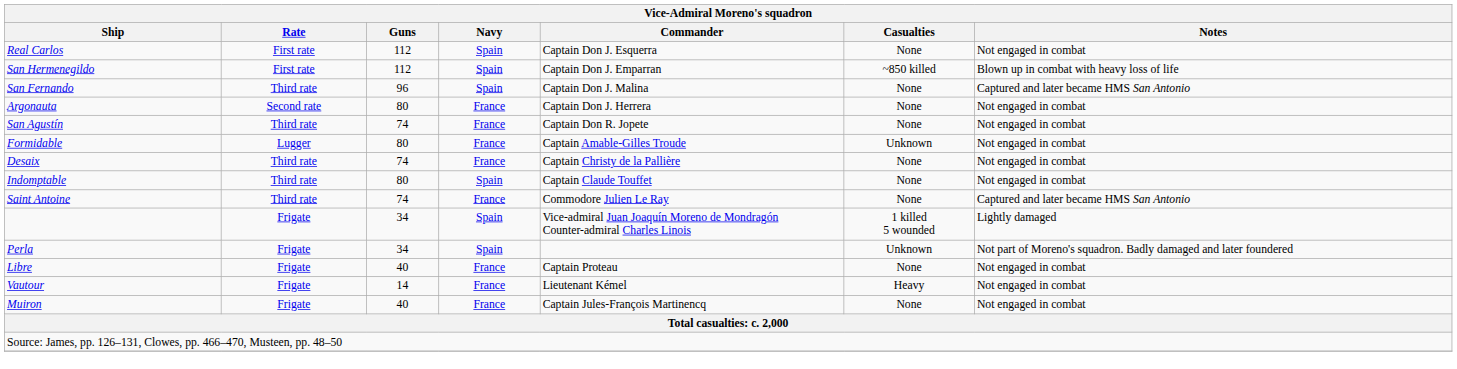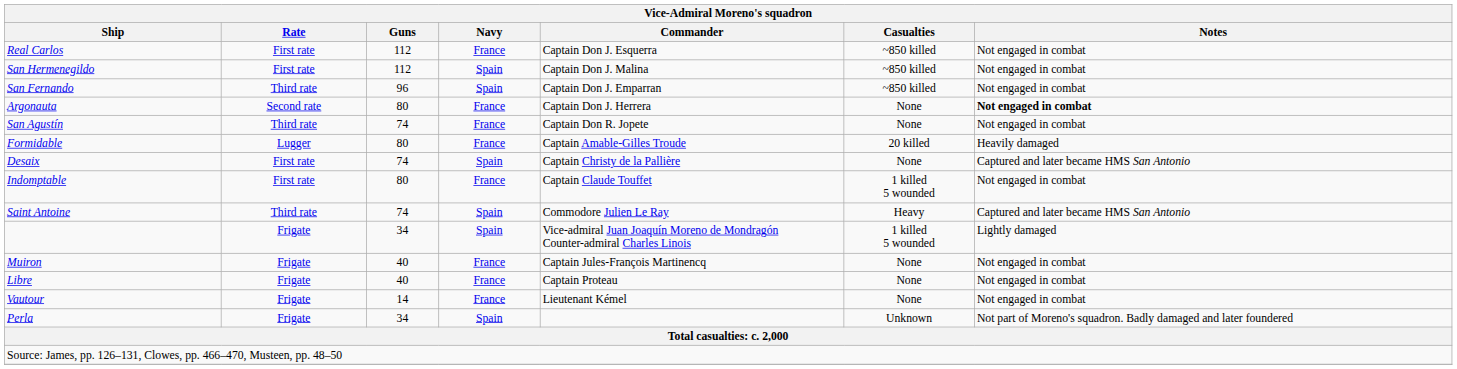 <table class="wikitable" width=100%>
 <tr valign="top">
 <th colspan="7" bgcolor="white">Vice-Admiral Moreno's squadron</th>
 </tr>
 <tr valign="top">
 <th scope="col" width=15%; align= center>Ship</th>
 <th scope="col" width=10%; align= center><a href='#'>Rate</a></th>
 <th scope="col" width=5%; align= center>Guns</th>
 <th scope="col" width=7%; align= center>Navy</th>
 <th scope="col" width=21%; align= center>Commander</th>
 <th scope="col" width=9%; align= center>Casualties</th>
 <th scope="col" width=33%; align= center>Notes</th>
 </tr>
 <tr valign="top"|- valign="top">
 <td align= left><em><a href='#'>Real Carlos</a></em></td>
 <td align= center><a href='#'>First rate</a></td>
 <td align= center>112</td>
-<td align= center><a href='#'>Spain</a></td>
+<td align= center><a href='#'>France</a></td>
 <td align= left>Captain Don J. Esquerra</td>
-<td align=center>None</td>
+<td align=center>~850 killed</td>
 <td align= left>Not engaged in combat</td>
 </tr>
 <tr valign="top"|- valign="top">
 <td align= left><em><a href='#'>San Hermenegildo</a></em></td>
 <td align= center><a href='#'>First rate</a></td>
 <td align= center>112</td>
 <td align= center><a href='#'>Spain</a></td>
-<td align= left>Captain Don J. Emparran</td>
+<td align= left>Captain Don J. Malina</td>
 <td align=center>~850 killed</td>
-<td align= left>Blown up in combat with heavy loss of life</td>
+<td align= left>Not engaged in combat</td>
 </tr>
 <tr valign="top">
 <td align= left><em><a href='#'>San Fernando</a></em></td>
 <td align= center><a href='#'>Third rate</a></td>
 <td align= center>96</td>
 <td align= center><a href='#'>Spain</a></td>
-<td align= left>Captain Don J. Malina</td>
-<td align=center>None</td>
-<td align= left>Captured and later became HMS <em>San Antonio</em></td>
+<td align= left>Captain Don J. Emparran</td>
+<td align=center>~850 killed</td>
+<td align= left>Not engaged in combat</td>
 </tr>
 <tr valign="top">
 <td align= left><em><a href='#'>Argonauta</a></em></td>
 <td align= center><a href='#'>Second rate</a></td>
 <td align= center>80</td>
 <td align= center><a href='#'>France</a></td>
 <td align= left>Captain Don J. Herrera</td>
 <td align=center>None</td>
-<td align= left>Not engaged in combat</td>
+<td align= left><strong>Not engaged in combat</strong></td>
 </tr>
 <tr valign="top">
 <td align= left><em><a href='#'>San Agustín</a></em></td>
 <td align= center><a href='#'>Third rate</a></td>
 <td align= center>74</td>
 <td align= center><a href='#'>France</a></td>
 <td align= left>Captain Don R. Jopete</td>
 <td align=center>None</td>
 <td align= left>Not engaged in combat</td>
 </tr>
 <tr valign="top">
 <td align= left><em><a href='#'>Formidable</a></em></td>
 <td align= center><a href='#'>Lugger</a></td>
 <td align= center>80</td>
 <td align= center><a href='#'>France</a></td>
 <td align= left>Captain <a href='#'>Amable-Gilles Troude</a></td>
-<td align=center>Unknown</td>
-<td align= left>Not engaged in combat</td>
+<td align=center>20 killed</td>
+<td align= left>Heavily damaged</td>
 </tr>
 <tr valign="top">
 <td align= left><em><a href='#'>Desaix</a></em></td>
-<td align= center><a href='#'>Third rate</a></td>
+<td align= center><a href='#'>First rate</a></td>
 <td align= center>74</td>
-<td align= center><a href='#'>France</a></td>
+<td align= center><a href='#'>Spain</a></td>
 <td align= left>Captain <a href='#'>Christy de la Pallière</a></td>
 <td align=center>None</td>
-<td align= left>Not engaged in combat</td>
+<td align= left>Captured and later became HMS <em>San Antonio</em></td>
 </tr>
 <tr valign="top">
 <td align= left><em><a href='#'>Indomptable</a></em></td>
-<td align= center><a href='#'>Third rate</a></td>
+<td align= center><a href='#'>First rate</a></td>
 <td align= center>80</td>
-<td align= center><a href='#'>Spain</a></td>
+<td align= center><a href='#'>France</a></td>
 <td align= left>Captain <a href='#'>Claude Touffet</a></td>
-<td align=center>None</td>
+<td align=center>1 killed<br>5 wounded</td>
 <td align= left>Not engaged in combat</td>
 </tr>
 <tr valign="top">
 <td align= left><em><a href='#'>Saint Antoine</a></em></td>
 <td align= center><a href='#'>Third rate</a></td>
 <td align= center>74</td>
-<td align= center><a href='#'>France</a></td>
+<td align= center><a href='#'>Spain</a></td>
 <td align= left>Commodore <a href='#'>Julien Le Ray</a></td>
-<td align=center>None</td>
+<td align=center>Heavy</td>
 <td align= left>Captured and later became HMS <em>San Antonio</em></td>
 </tr>
 <tr valign="top">
 <td align= left><em></em></td>
 <td align= center><a href='#'>Frigate</a></td>
 <td align= center>34</td>
 <td align= center><a href='#'>Spain</a></td>
 <td align= left>Vice-admiral <a href='#'>Juan Joaquín Moreno de Mondragón</a><br>Counter-admiral <a href='#'>Charles Linois</a></td>
 <td align=center>1 killed<br>5 wounded</td>
 <td align= left>Lightly damaged</td>
 </tr>
 <tr valign="top">
-<td align= left><em><a href='#'>Perla</a></em></td>
+<td align= left><em><a href='#'>Muiron</a></em></td>
 <td align= center><a href='#'>Frigate</a></td>
-<td align= center>34</td>
-<td align= center><a href='#'>Spain</a></td>
-<td align= left></td>
-<td align=center>Unknown</td>
-<td align= left>Not part of Moreno's squadron. Badly damaged and later foundered</td>
+<td align= center>40</td>
+<td align= center><a href='#'>France</a></td>
+<td align= left>Captain Jules-François Martinencq</td>
+<td align=center>None</td>
+<td align= left>Not engaged in combat</td>
 </tr>
 <tr valign="top">
 <td align= left><em><a href='#'>Libre</a></em></td>
 <td align= center><a href='#'>Frigate</a></td>
 <td align= center>40</td>
 <td align= center><a href='#'>France</a></td>
 <td align= left>Captain Proteau</td>
 <td align=center>None</td>
 <td align= left>Not engaged in combat</td>
 </tr>
 <tr valign="top">
 <td align= left><em><a href='#'>Vautour</a></em></td>
 <td align= center><a href='#'>Frigate</a></td>
 <td align= center>14</td>
 <td align= center><a href='#'>France</a></td>
 <td align= left>Lieutenant Kémel</td>
-<td align=center>Heavy</td>
+<td align=center>None</td>
 <td align= left>Not engaged in combat</td>
 </tr>
 <tr valign="top">
-<td align= left><em><a href='#'>Muiron</a></em></td>
+<td align= left><em><a href='#'>Perla</a></em></td>
 <td align= center><a href='#'>Frigate</a></td>
-<td align= center>40</td>
-<td align= center><a href='#'>France</a></td>
-<td align= left>Captain Jules-François Martinencq</td>
-<td align=center>None</td>
-<td align= left>Not engaged in combat</td>
+<td align= center>34</td>
+<td align= center><a href='#'>Spain</a></td>
+<td align= left></td>
+<td align=center>Unknown</td>
+<td align= left>Not part of Moreno's squadron. Badly damaged and later foundered</td>
 </tr>
 <tr valign="top">
 <th colspan="7" bgcolor="white">Total casualties: c. 2,000</th>
 </tr>
 <tr valign="top">
 <td colspan="7" align="left">Source: James, pp. 126–131, Clowes, pp. 466–470, Musteen, pp. 48–50</td>
 </tr>
 <tr>
 </tr>
 </table>
